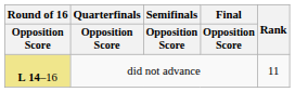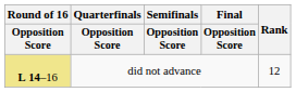 <table class=wikitable style="font-size:90%">
 <tr>
 <th>Round of 16</th>
 <th>Quarterfinals</th>
 <th>Semifinals</th>
 <th>Final</th>
 <th rowspan=2>Rank</th>
 </tr>
 <tr style="font-size:95%">
 <th>Opposition<br>Score</th>
 <th>Opposition<br>Score</th>
 <th>Opposition<br>Score</th>
 <th>Opposition<br>Score</th>
 </tr>
 <tr align=center>
 <td style="background: khaki;"><br><strong>L</strong>  <strong>14</strong>–16</td>
 <td colspan=3>did not advance</td>
-<td>11</td>
+<td>12</td>
 </tr>
 </table>
